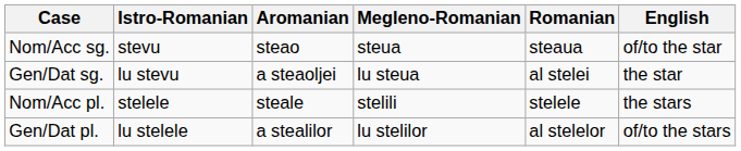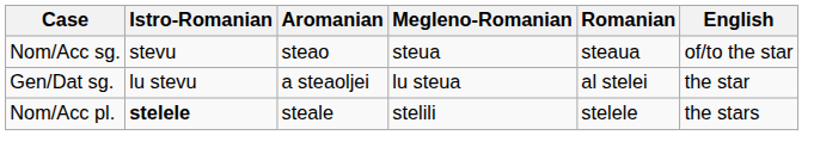 <table class="wikitable">
 <tr>
 <th>Case</th>
 <th>Istro-Romanian</th>
 <th>Aromanian</th>
 <th>Megleno-Romanian</th>
 <th>Romanian</th>
 <th>English</th>
 </tr>
 <tr>
 <td>Nom/Acc sg.</td>
 <td>stevu</td>
 <td>steao</td>
 <td>steua</td>
 <td>steaua</td>
 <td>of/to the star</td>
 </tr>
 <tr>
 <td>Gen/Dat sg.</td>
 <td>lu stevu</td>
 <td>a steaoljei</td>
 <td>lu steua</td>
 <td>al stelei</td>
 <td>the star</td>
 </tr>
 <tr>
 <td>Nom/Acc pl.</td>
-<td>stelele</td>
+<td><strong>stelele</strong></td>
 <td>steale</td>
 <td>stelili</td>
 <td>stelele</td>
 <td>the stars</td>
 </tr>
-<tr>
-<td>Gen/Dat pl.</td>
-<td>lu stelele</td>
-<td>a stealilor</td>
-<td>lu stelilor</td>
-<td>al stelelor</td>
-<td>of/to the stars</td>
-</tr>
 </table>
